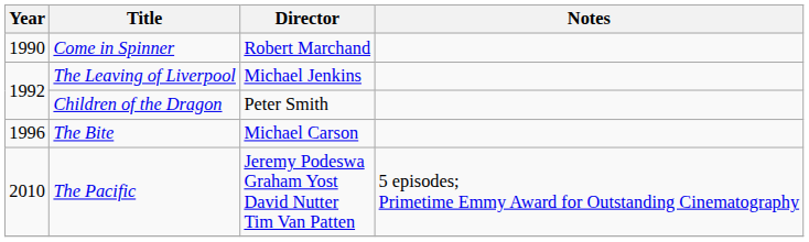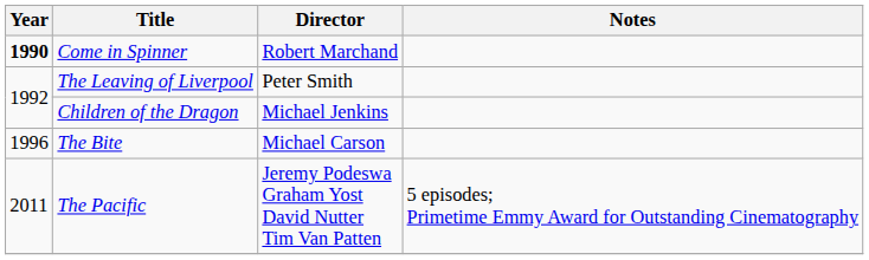 <table class="wikitable">
 <tr>
 <th>Year</th>
 <th>Title</th>
 <th>Director</th>
 <th>Notes</th>
 </tr>
 <tr>
-<td>1990</td>
+<td><strong>1990</strong></td>
 <td><em><a href='#'>Come in Spinner</a></em></td>
 <td><a href='#'>Robert Marchand</a></td>
 <td></td>
 </tr>
 <tr>
 <td rowspan=2>1992</td>
 <td><em><a href='#'>The Leaving of Liverpool</a></em></td>
-<td><a href='#'>Michael Jenkins</a></td>
+<td>Peter Smith</td>
 <td></td>
 </tr>
 <tr>
 <td><em><a href='#'>Children of the Dragon</a></em></td>
-<td>Peter Smith</td>
+<td><a href='#'>Michael Jenkins</a></td>
 <td></td>
 </tr>
 <tr>
 <td>1996</td>
 <td><em><a href='#'>The Bite</a></em></td>
 <td><a href='#'>Michael Carson</a></td>
 <td></td>
 </tr>
 <tr>
-<td>2010</td>
+<td>2011</td>
 <td><em><a href='#'>The Pacific</a></em></td>
 <td><a href='#'>Jeremy Podeswa</a><br><a href='#'>Graham Yost</a><br><a href='#'>David Nutter</a><br><a href='#'>Tim Van Patten</a></td>
 <td>5 episodes;<br><a href='#'>Primetime Emmy Award for Outstanding Cinematography</a></td>
 </tr>
 <tr>
 </tr>
 </table>
